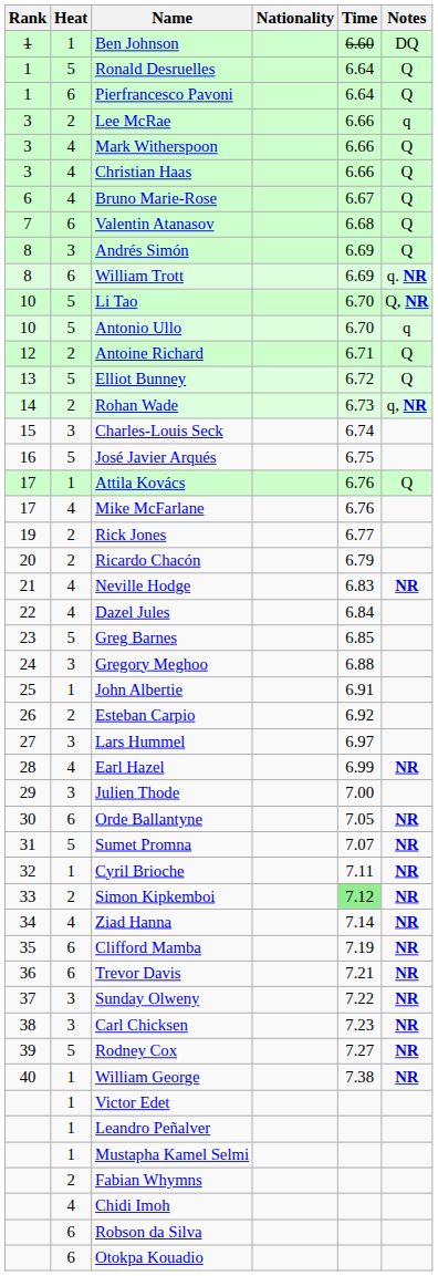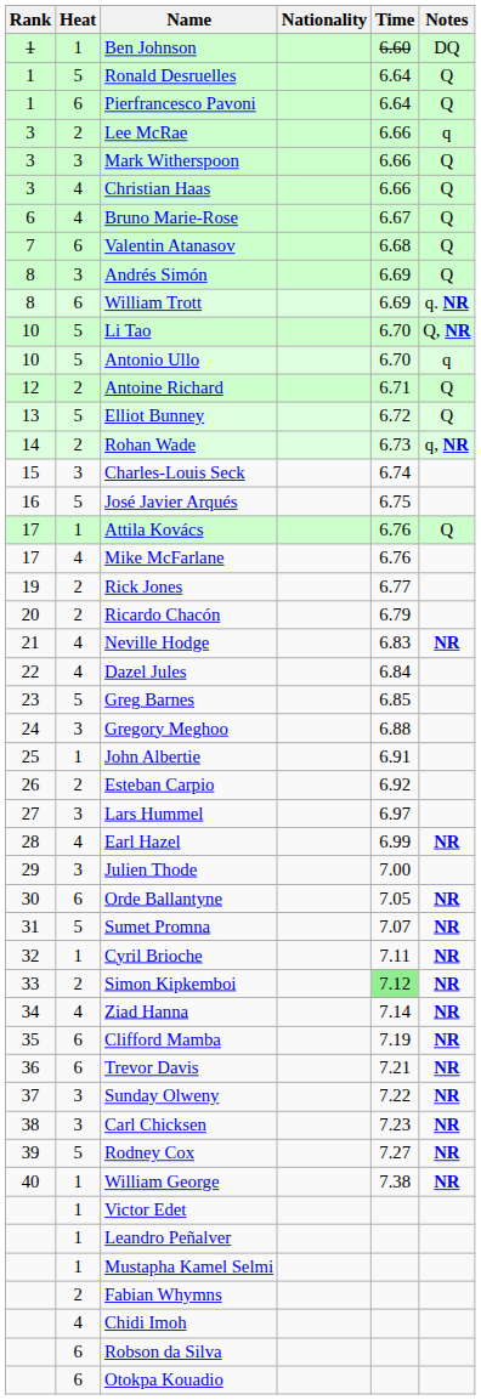 <table class="wikitable sortable" style="text-align:center">
 <tr>
 <th>Rank</th>
 <th>Heat</th>
 <th>Name</th>
 <th>Nationality</th>
 <th>Time</th>
 <th>Notes</th>
 </tr>
 <tr bgcolor=ccffcc>
 <td><s>1 </s></td>
 <td>1</td>
 <td align="left"><a href='#'>Ben Johnson</a></td>
 <td align=left></td>
 <td><s>6.60 </s></td>
 <td>DQ</td>
 </tr>
 <tr bgcolor=ccffcc>
 <td>1</td>
 <td>5</td>
 <td align="left"><a href='#'>Ronald Desruelles</a></td>
 <td align=left></td>
 <td>6.64</td>
 <td>Q</td>
 </tr>
 <tr bgcolor=ccffcc>
 <td>1</td>
 <td>6</td>
 <td align="left"><a href='#'>Pierfrancesco Pavoni</a></td>
 <td align=left></td>
 <td>6.64</td>
 <td>Q</td>
 </tr>
 <tr bgcolor=ccffcc>
 <td>3</td>
 <td>2</td>
 <td align="left"><a href='#'>Lee McRae</a></td>
 <td align=left></td>
 <td>6.66</td>
 <td>q</td>
 </tr>
 <tr bgcolor=ccffcc>
 <td>3</td>
-<td>4</td>
+<td>3</td>
 <td align="left"><a href='#'>Mark Witherspoon</a></td>
 <td align=left></td>
 <td>6.66</td>
 <td>Q</td>
 </tr>
 <tr bgcolor=ccffcc>
 <td>3</td>
 <td>4</td>
 <td align="left"><a href='#'>Christian Haas</a></td>
 <td align=left></td>
 <td>6.66</td>
 <td>Q</td>
 </tr>
 <tr bgcolor=ccffcc>
 <td>6</td>
 <td>4</td>
 <td align="left"><a href='#'>Bruno Marie-Rose</a></td>
 <td align=left></td>
 <td>6.67</td>
 <td>Q</td>
 </tr>
 <tr bgcolor=ccffcc>
 <td>7</td>
 <td>6</td>
 <td align="left"><a href='#'>Valentin Atanasov</a></td>
 <td align=left></td>
 <td>6.68</td>
 <td>Q</td>
 </tr>
 <tr bgcolor=ccffcc>
 <td>8</td>
 <td>3</td>
 <td align="left"><a href='#'>Andrés Simón</a></td>
 <td align=left></td>
 <td>6.69</td>
 <td>Q</td>
 </tr>
 <tr bgcolor=ddffdd>
 <td>8</td>
 <td>6</td>
 <td align="left"><a href='#'>William Trott</a></td>
 <td align=left></td>
 <td>6.69</td>
 <td>q. <strong><a href='#'>NR</a></strong></td>
 </tr>
 <tr bgcolor=ccffcc>
 <td>10</td>
 <td>5</td>
 <td align="left"><a href='#'>Li Tao</a></td>
 <td align=left></td>
 <td>6.70</td>
 <td>Q, <strong><a href='#'>NR</a></strong></td>
 </tr>
 <tr bgcolor=ddffdd>
 <td>10</td>
 <td>5</td>
 <td align="left"><a href='#'>Antonio Ullo</a></td>
 <td align=left></td>
 <td>6.70</td>
 <td>q</td>
 </tr>
 <tr bgcolor=ccffcc>
 <td>12</td>
 <td>2</td>
 <td align="left"><a href='#'>Antoine Richard</a></td>
 <td align=left></td>
 <td>6.71</td>
 <td>Q</td>
 </tr>
 <tr bgcolor=ddffdd>
 <td>13</td>
 <td>5</td>
 <td align="left"><a href='#'>Elliot Bunney</a></td>
 <td align=left></td>
 <td>6.72</td>
 <td>Q</td>
 </tr>
 <tr bgcolor=ddffdd>
 <td>14</td>
 <td>2</td>
 <td align="left"><a href='#'>Rohan Wade</a></td>
 <td align=left></td>
 <td>6.73</td>
 <td>q, <strong><a href='#'>NR</a></strong></td>
 </tr>
 <tr>
 <td>15</td>
 <td>3</td>
 <td align="left"><a href='#'>Charles-Louis Seck</a></td>
 <td align=left></td>
 <td>6.74</td>
 <td></td>
 </tr>
 <tr>
 <td>16</td>
 <td>5</td>
 <td align="left"><a href='#'>José Javier Arqués</a></td>
 <td align=left></td>
 <td>6.75</td>
 <td></td>
 </tr>
 <tr bgcolor=ccffcc>
 <td>17</td>
 <td>1</td>
 <td align="left"><a href='#'>Attila Kovács</a></td>
 <td align=left></td>
 <td>6.76</td>
 <td>Q</td>
 </tr>
 <tr>
 <td>17</td>
 <td>4</td>
 <td align="left"><a href='#'>Mike McFarlane</a></td>
 <td align=left></td>
 <td>6.76</td>
 <td></td>
 </tr>
 <tr>
 <td>19</td>
 <td>2</td>
 <td align="left"><a href='#'>Rick Jones</a></td>
 <td align=left></td>
 <td>6.77</td>
 <td></td>
 </tr>
 <tr>
 <td>20</td>
 <td>2</td>
 <td align="left"><a href='#'>Ricardo Chacón</a></td>
 <td align=left></td>
 <td>6.79</td>
 <td></td>
 </tr>
 <tr>
 <td>21</td>
 <td>4</td>
 <td align="left"><a href='#'>Neville Hodge</a></td>
 <td align=left></td>
 <td>6.83</td>
 <td><strong><a href='#'>NR</a></strong></td>
 </tr>
 <tr>
 <td>22</td>
 <td>4</td>
 <td align="left"><a href='#'>Dazel Jules</a></td>
 <td align=left></td>
 <td>6.84</td>
 <td></td>
 </tr>
 <tr>
 <td>23</td>
 <td>5</td>
 <td align="left"><a href='#'>Greg Barnes</a></td>
 <td align=left></td>
 <td>6.85</td>
 <td></td>
 </tr>
 <tr>
 <td>24</td>
 <td>3</td>
 <td align="left"><a href='#'>Gregory Meghoo</a></td>
 <td align=left></td>
 <td>6.88</td>
 <td></td>
 </tr>
 <tr>
 <td>25</td>
 <td>1</td>
 <td align="left"><a href='#'>John Albertie</a></td>
 <td align=left></td>
 <td>6.91</td>
 <td></td>
 </tr>
 <tr>
 <td>26</td>
 <td>2</td>
 <td align="left"><a href='#'>Esteban Carpio</a></td>
 <td align=left></td>
 <td>6.92</td>
 <td></td>
 </tr>
 <tr>
 <td>27</td>
 <td>3</td>
 <td align="left"><a href='#'>Lars Hummel</a></td>
 <td align=left></td>
 <td>6.97</td>
 <td></td>
 </tr>
 <tr>
 <td>28</td>
 <td>4</td>
 <td align="left"><a href='#'>Earl Hazel</a></td>
 <td align=left></td>
 <td>6.99</td>
 <td><strong><a href='#'>NR</a></strong></td>
 </tr>
 <tr>
 <td>29</td>
 <td>3</td>
 <td align="left"><a href='#'>Julien Thode</a></td>
 <td align=left></td>
 <td>7.00</td>
 <td></td>
 </tr>
 <tr>
 <td>30</td>
 <td>6</td>
 <td align="left"><a href='#'>Orde Ballantyne</a></td>
 <td align=left></td>
 <td>7.05</td>
 <td><strong><a href='#'>NR</a></strong></td>
 </tr>
 <tr>
 <td>31</td>
 <td>5</td>
 <td align="left"><a href='#'>Sumet Promna</a></td>
 <td align=left></td>
 <td>7.07</td>
 <td><strong><a href='#'>NR</a></strong></td>
 </tr>
 <tr>
 <td>32</td>
 <td>1</td>
 <td align="left"><a href='#'>Cyril Brioche</a></td>
 <td align=left></td>
 <td>7.11</td>
 <td><strong><a href='#'>NR</a></strong></td>
 </tr>
 <tr>
 <td>33</td>
 <td>2</td>
 <td align="left"><a href='#'>Simon Kipkemboi</a></td>
 <td align=left></td>
 <td style="background: lightgreen;">7.12</td>
 <td><strong><a href='#'>NR</a></strong></td>
 </tr>
 <tr>
 <td>34</td>
 <td>4</td>
 <td align="left"><a href='#'>Ziad Hanna</a></td>
 <td align=left></td>
 <td>7.14</td>
 <td><strong><a href='#'>NR</a></strong></td>
 </tr>
 <tr>
 <td>35</td>
 <td>6</td>
 <td align="left"><a href='#'>Clifford Mamba</a></td>
 <td align=left></td>
 <td>7.19</td>
 <td><strong><a href='#'>NR</a></strong></td>
 </tr>
 <tr>
 <td>36</td>
 <td>6</td>
 <td align="left"><a href='#'>Trevor Davis</a></td>
 <td align=left></td>
 <td>7.21</td>
 <td><strong><a href='#'>NR</a></strong></td>
 </tr>
 <tr>
 <td>37</td>
 <td>3</td>
 <td align="left"><a href='#'>Sunday Olweny</a></td>
 <td align=left></td>
 <td>7.22</td>
 <td><strong><a href='#'>NR</a></strong></td>
 </tr>
 <tr>
 <td>38</td>
 <td>3</td>
 <td align="left"><a href='#'>Carl Chicksen</a></td>
 <td align=left></td>
 <td>7.23</td>
 <td><strong><a href='#'>NR</a></strong></td>
 </tr>
 <tr>
 <td>39</td>
 <td>5</td>
 <td align="left"><a href='#'>Rodney Cox</a></td>
 <td align=left></td>
 <td>7.27</td>
 <td><strong><a href='#'>NR</a></strong></td>
 </tr>
 <tr>
 <td>40</td>
 <td>1</td>
 <td align="left"><a href='#'>William George</a></td>
 <td align=left></td>
 <td>7.38</td>
 <td><strong><a href='#'>NR</a></strong></td>
 </tr>
 <tr>
 <td></td>
 <td>1</td>
 <td align="left"><a href='#'>Victor Edet</a></td>
 <td align=left></td>
 <td></td>
 <td></td>
 </tr>
 <tr>
 <td></td>
 <td>1</td>
 <td align="left"><a href='#'>Leandro Peñalver</a></td>
 <td align=left></td>
 <td></td>
 <td></td>
 </tr>
 <tr>
 <td></td>
 <td>1</td>
 <td align="left"><a href='#'>Mustapha Kamel Selmi</a></td>
 <td align=left></td>
 <td></td>
 <td></td>
 </tr>
 <tr>
 <td></td>
 <td>2</td>
 <td align="left"><a href='#'>Fabian Whymns</a></td>
 <td align=left></td>
 <td></td>
 <td></td>
 </tr>
 <tr>
 <td></td>
 <td>4</td>
 <td align="left"><a href='#'>Chidi Imoh</a></td>
 <td align=left></td>
 <td></td>
 <td></td>
 </tr>
 <tr>
 <td></td>
 <td>6</td>
 <td align="left"><a href='#'>Robson da Silva</a></td>
 <td align=left></td>
 <td></td>
 <td></td>
 </tr>
 <tr>
 <td></td>
 <td>6</td>
 <td align="left"><a href='#'>Otokpa Kouadio</a></td>
 <td align=left></td>
 <td></td>
 <td></td>
 </tr>
 </table>
